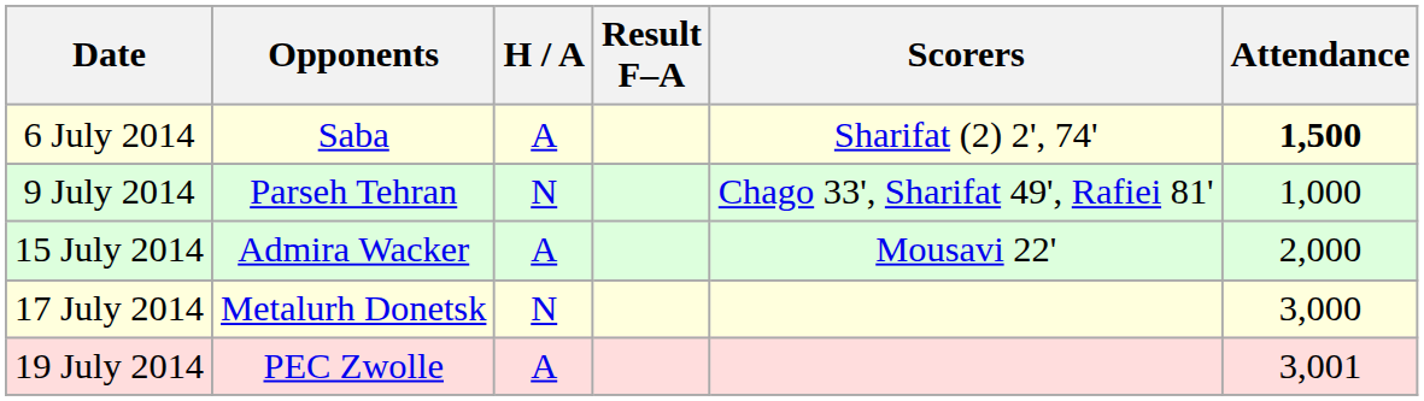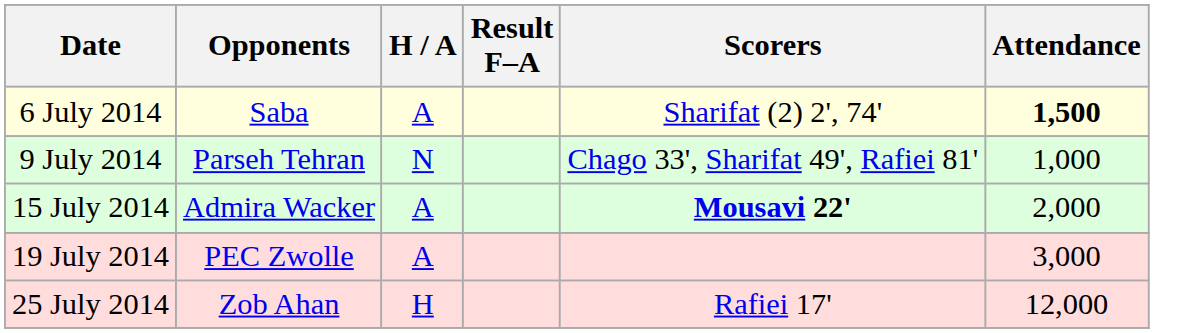 <table class="wikitable" style="text-align:center">
 <tr>
 <th>Date</th>
 <th>Opponents</th>
 <th>H / A</th>
 <th>Result<br>F–A</th>
 <th>Scorers</th>
 <th>Attendance</th>
 </tr>
 <tr bgcolor="#ffffdd">
 <td>6 July 2014</td>
 <td><a href='#'>Saba</a></td>
 <td><a href='#'>A</a></td>
 <td></td>
 <td><a href='#'>Sharifat</a> (2) 2', 74'</td>
 <td><strong>1,500</strong></td>
 </tr>
 <tr bgcolor="#ddffdd">
 <td>9 July 2014</td>
 <td><a href='#'>Parseh Tehran</a></td>
 <td><a href='#'>N</a></td>
 <td></td>
 <td><a href='#'>Chago</a> 33', <a href='#'>Sharifat</a> 49', <a href='#'>Rafiei</a> 81'</td>
 <td>1,000</td>
 </tr>
 <tr bgcolor="#ddffdd">
 <td>15 July 2014</td>
 <td><a href='#'>Admira Wacker</a></td>
 <td><a href='#'>A</a></td>
 <td></td>
-<td><a href='#'>Mousavi</a> 22'</td>
+<td><strong><a href='#'>Mousavi</a> 22'</strong></td>
 <td>2,000</td>
-</tr>
-<tr bgcolor="#ffffdd">
-<td>17 July 2014</td>
-<td><a href='#'>Metalurh Donetsk</a></td>
-<td><a href='#'>N</a></td>
-<td></td>
-<td></td>
-<td>3,000</td>
 </tr>
 <tr bgcolor="#ffdddd">
 <td>19 July 2014</td>
 <td><a href='#'>PEC Zwolle</a></td>
 <td><a href='#'>A</a></td>
 <td></td>
 <td></td>
-<td>3,001</td>
+<td>3,000</td>
+</tr>
+<tr bgcolor="#ffdddd">
+<td>25 July 2014</td>
+<td><a href='#'>Zob Ahan</a></td>
+<td><a href='#'>H</a></td>
+<td></td>
+<td><a href='#'>Rafiei</a> 17'</td>
+<td>12,000</td>
 </tr>
 </table>
